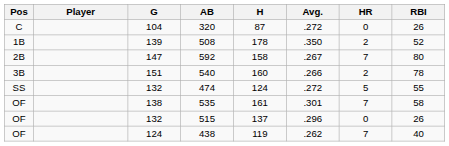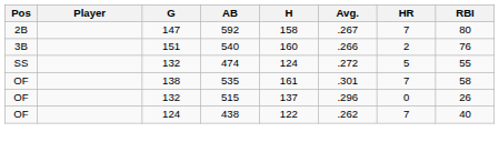 <table class="wikitable sortable">
 <tr>
 <th bgcolor="#DDDDFF" width="5%">Pos</th>
 <th bgcolor="#DDDDFF" width="16%">Player</th>
 <th bgcolor="#DDDDFF" width="9%">G</th>
 <th bgcolor="#DDDDFF" width="9%">AB</th>
 <th bgcolor="#DDDDFF" width="9%">H</th>
 <th bgcolor="#DDDDFF" width="9%">Avg.</th>
 <th bgcolor="#DDDDFF" width="9%">HR</th>
 <th bgcolor="#DDDDFF" width="9%">RBI</th>
-</tr>
-<tr align="center">
-<td>C</td>
-<td></td>
-<td>104</td>
-<td>320</td>
-<td>87</td>
-<td>.272</td>
-<td>0</td>
-<td>26</td>
-</tr>
-<tr align="center">
-<td>1B</td>
-<td></td>
-<td>139</td>
-<td>508</td>
-<td>178</td>
-<td>.350</td>
-<td>2</td>
-<td>52</td>
 </tr>
 <tr align="center">
 <td>2B</td>
 <td></td>
 <td>147</td>
 <td>592</td>
 <td>158</td>
 <td>.267</td>
 <td>7</td>
 <td>80</td>
 </tr>
 <tr align="center">
 <td>3B</td>
 <td></td>
 <td>151</td>
 <td>540</td>
 <td>160</td>
 <td>.266</td>
 <td>2</td>
-<td>78</td>
+<td>76</td>
 </tr>
 <tr align="center">
 <td>SS</td>
 <td></td>
 <td>132</td>
 <td>474</td>
 <td>124</td>
 <td>.272</td>
 <td>5</td>
 <td>55</td>
 </tr>
 <tr align="center">
 <td>OF</td>
 <td></td>
 <td>138</td>
 <td>535</td>
 <td>161</td>
 <td>.301</td>
 <td>7</td>
 <td>58</td>
 </tr>
 <tr align="center">
 <td>OF</td>
 <td></td>
 <td>132</td>
 <td>515</td>
 <td>137</td>
 <td>.296</td>
 <td>0</td>
 <td>26</td>
 </tr>
 <tr align="center">
 <td>OF</td>
 <td></td>
 <td>124</td>
 <td>438</td>
-<td>119</td>
+<td>122</td>
 <td>.262</td>
 <td>7</td>
 <td>40</td>
 </tr>
 </table>
